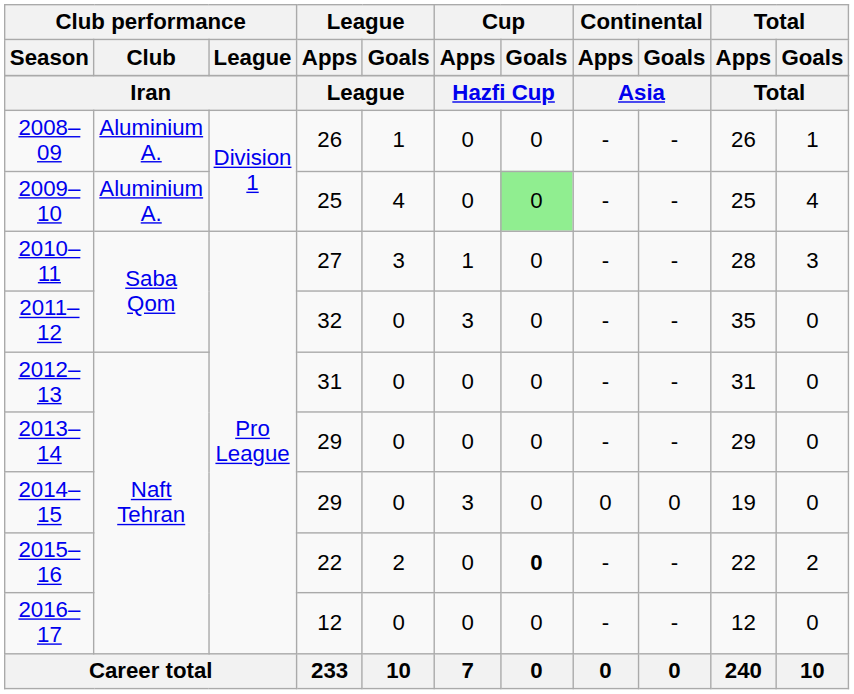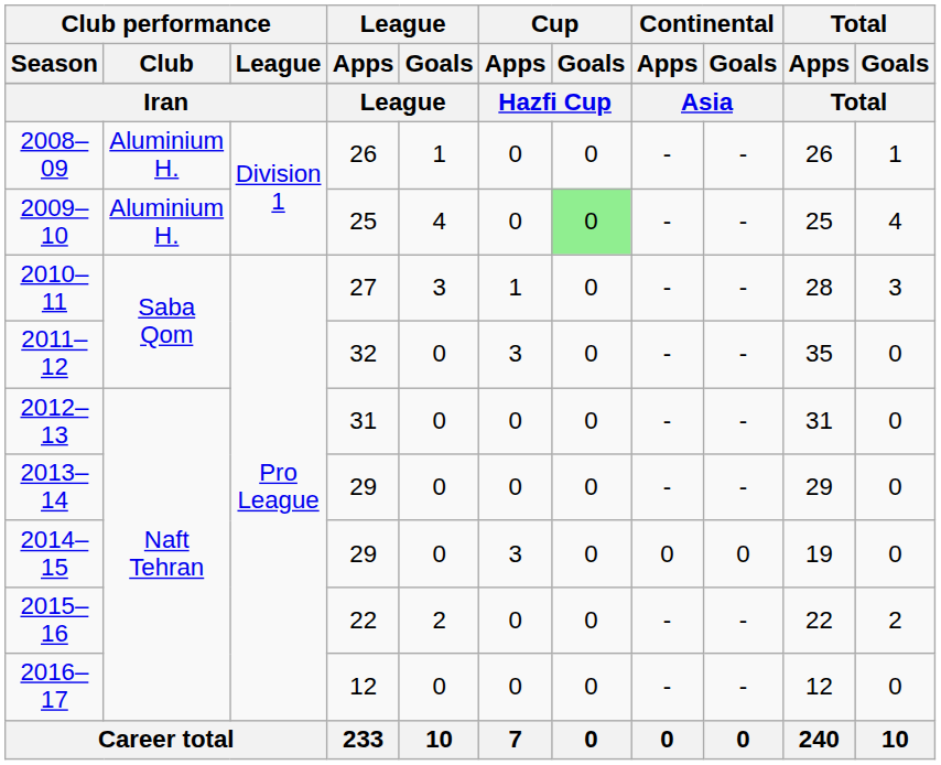 <table class="wikitable" style="text-align:center">
 <tr>
 <th colspan=3>Club performance</th>
 <th colspan=2>League</th>
 <th colspan=2>Cup</th>
 <th colspan=2>Continental</th>
 <th colspan=2>Total</th>
 </tr>
 <tr>
 <th>Season</th>
 <th>Club</th>
 <th>League</th>
 <th>Apps</th>
 <th>Goals</th>
 <th>Apps</th>
 <th>Goals</th>
 <th>Apps</th>
 <th>Goals</th>
 <th>Apps</th>
 <th>Goals</th>
 </tr>
 <tr>
 </tr>
 <tr>
 <th colspan=3>Iran</th>
 <th colspan=2>League</th>
 <th colspan=2><a href='#'>Hazfi Cup</a></th>
 <th colspan=2><a href='#'>Asia</a></th>
 <th colspan=2>Total</th>
 </tr>
 <tr>
 <td><a href='#'>2008–09</a></td>
-<td><a href='#'>Aluminium A.</a></td>
+<td><a href='#'>Aluminium H.</a></td>
 <td rowspan="2"><a href='#'>Division 1</a></td>
 <td>26</td>
 <td>1</td>
 <td>0</td>
 <td>0</td>
 <td>-</td>
 <td>-</td>
 <td>26</td>
 <td>1</td>
 </tr>
 <tr>
 <td><a href='#'>2009–10</a></td>
-<td><a href='#'>Aluminium A.</a></td>
+<td><a href='#'>Aluminium H.</a></td>
 <td>25</td>
 <td>4</td>
 <td>0</td>
 <td style="background: lightgreen;">0</td>
 <td>-</td>
 <td>-</td>
 <td>25</td>
 <td>4</td>
 </tr>
 <tr>
 <td><a href='#'>2010–11</a></td>
 <td rowspan="2"><a href='#'>Saba Qom</a></td>
 <td rowspan="7"><a href='#'>Pro League</a></td>
 <td>27</td>
 <td>3</td>
 <td>1</td>
 <td>0</td>
 <td>-</td>
 <td>-</td>
 <td>28</td>
 <td>3</td>
 </tr>
 <tr>
 <td><a href='#'>2011–12</a></td>
 <td>32</td>
 <td>0</td>
 <td>3</td>
 <td>0</td>
 <td>-</td>
 <td>-</td>
 <td>35</td>
 <td>0</td>
 </tr>
 <tr>
 <td><a href='#'>2012–13</a></td>
 <td rowspan="5"><a href='#'>Naft Tehran</a></td>
 <td>31</td>
 <td>0</td>
 <td>0</td>
 <td>0</td>
 <td>-</td>
 <td>-</td>
 <td>31</td>
 <td>0</td>
 </tr>
 <tr>
 <td><a href='#'>2013–14</a></td>
 <td>29</td>
 <td>0</td>
 <td>0</td>
 <td>0</td>
 <td>-</td>
 <td>-</td>
 <td>29</td>
 <td>0</td>
 </tr>
 <tr>
 <td><a href='#'>2014–15</a></td>
 <td>29</td>
 <td>0</td>
 <td>3</td>
 <td>0</td>
 <td>0</td>
 <td>0</td>
 <td>19</td>
 <td>0</td>
 </tr>
 <tr>
 <td><a href='#'>2015–16</a></td>
 <td>22</td>
 <td>2</td>
 <td>0</td>
-<td><strong>0</strong></td>
+<td>0</td>
 <td>-</td>
 <td>-</td>
 <td>22</td>
 <td>2</td>
 </tr>
 <tr>
 <td><a href='#'>2016–17</a></td>
 <td>12</td>
 <td>0</td>
 <td>0</td>
 <td>0</td>
 <td>-</td>
 <td>-</td>
 <td>12</td>
 <td>0</td>
 </tr>
 <tr>
 <th colspan="3">Career total</th>
 <th>233</th>
 <th>10</th>
 <th>7</th>
 <th>0</th>
 <th>0</th>
 <th>0</th>
 <th>240</th>
 <th>10</th>
 </tr>
 </table>
